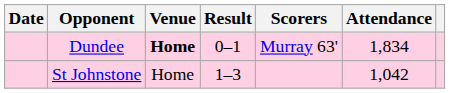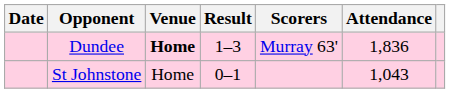 <table class="wikitable sortable" style="text-align:center;">
 <tr>
 <th>Date</th>
 <th>Opponent</th>
 <th>Venue</th>
 <th>Result</th>
 <th class=unsortable>Scorers</th>
 <th>Attendance</th>
 <th></th>
 </tr>
 <tr style="background-color: #ffd0e3;">
 <td></td>
 <td><a href='#'>Dundee</a></td>
 <td><strong>Home</strong></td>
-<td>0–1</td>
+<td>1–3</td>
 <td><a href='#'>Murray</a> 63'</td>
-<td>1,834</td>
+<td>1,836</td>
 <td></td>
 </tr>
 <tr style="background-color: #ffd0e3;">
 <td></td>
 <td><a href='#'>St Johnstone</a></td>
 <td>Home</td>
-<td>1–3</td>
+<td>0–1</td>
 <td></td>
-<td>1,042</td>
+<td>1,043</td>
 <td></td>
 </tr>
 </table>
